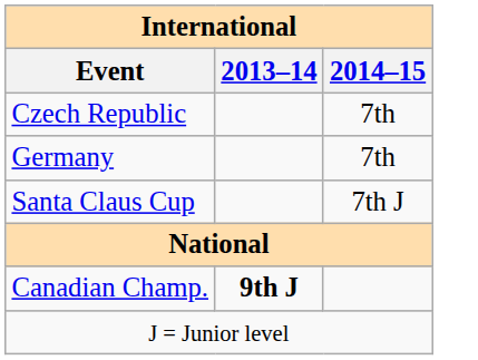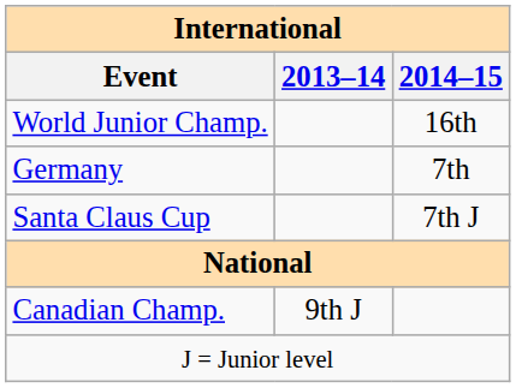 <table class="wikitable" style="text-align:center">
 <tr>
 <th style="background-color: #ffdead; " colspan=3 align=center>International</th>
 </tr>
 <tr>
 <th>Event</th>
 <th><a href='#'>2013–14</a></th>
 <th><a href='#'>2014–15</a></th>
 </tr>
 <tr>
-<td align=left> <a href='#'>Czech Republic</a></td>
+<td align=left><a href='#'>World Junior Champ.</a></td>
 <td></td>
-<td>7th</td>
+<td>16th</td>
 </tr>
 <tr>
 <td align=left> <a href='#'>Germany</a></td>
 <td></td>
 <td>7th</td>
 </tr>
 <tr>
 <td align=left><a href='#'>Santa Claus Cup</a></td>
 <td></td>
 <td>7th J</td>
 </tr>
 <tr>
 <th style="background-color: #ffdead; " colspan=3 align=center>National</th>
 </tr>
 <tr>
 <td align=left><a href='#'>Canadian Champ.</a></td>
-<td><strong>9th J</strong></td>
+<td>9th J</td>
 <td></td>
 </tr>
 <tr>
 <td colspan=3 align=center><small> J = Junior level </small></td>
 </tr>
 </table>
